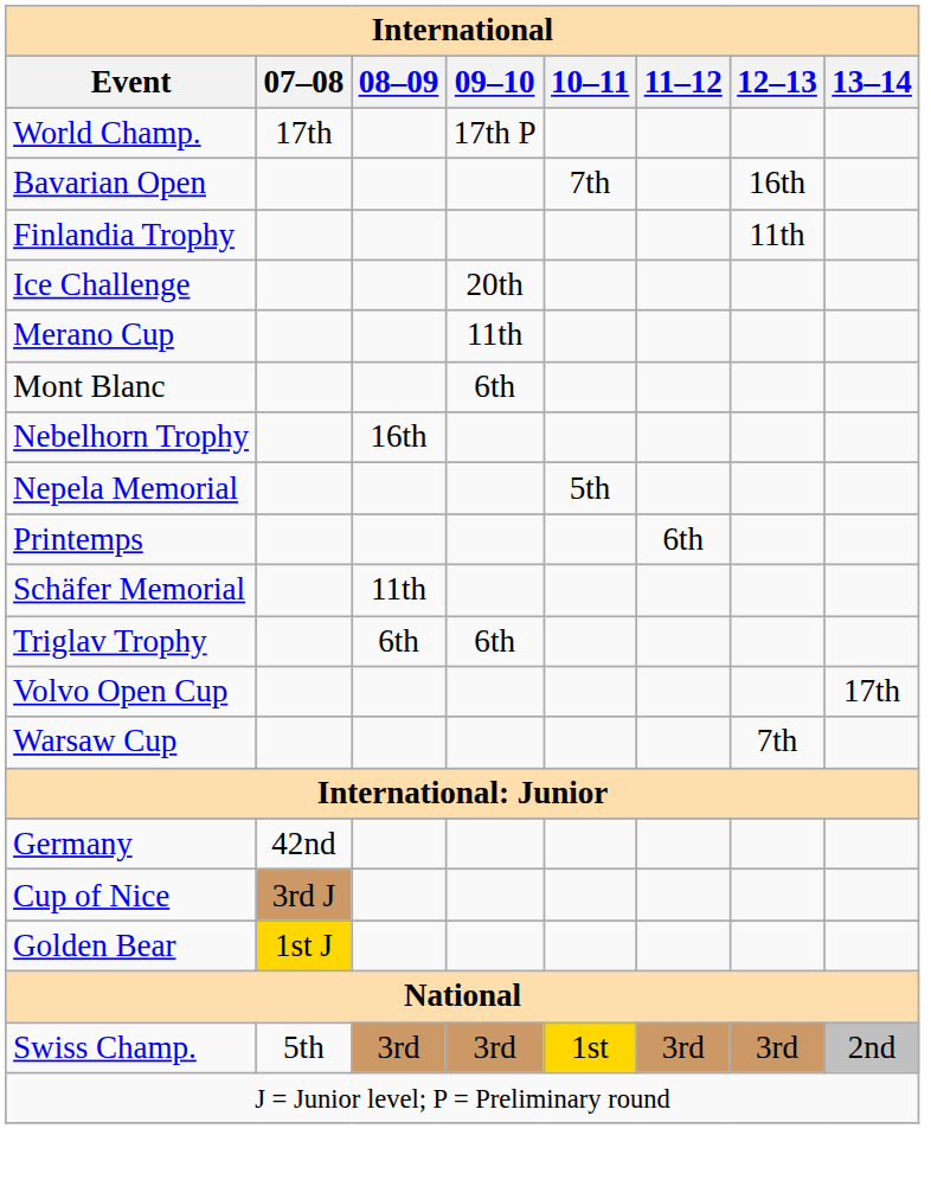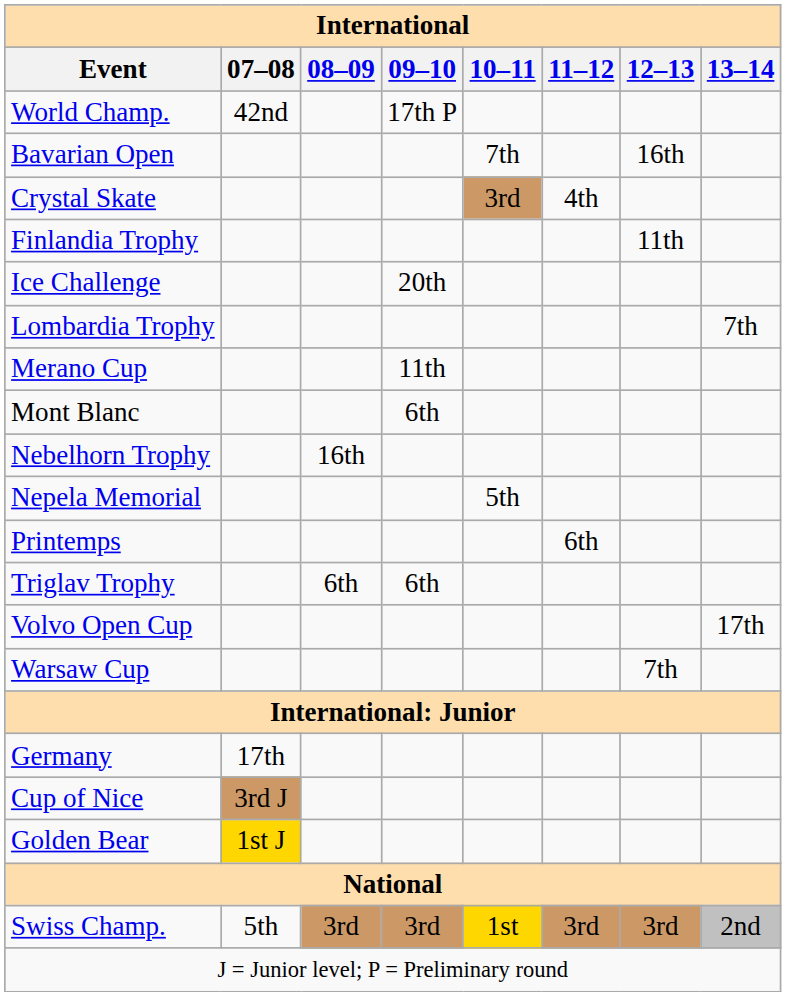 <table class="wikitable" style="text-align:center">
 <tr>
 <th style="background-color: #ffdead; " colspan=8 align=center>International</th>
 </tr>
 <tr>
 <th>Event</th>
 <th>07–08</th>
 <th><a href='#'>08–09</a></th>
 <th><a href='#'>09–10</a></th>
 <th><a href='#'>10–11</a></th>
 <th><a href='#'>11–12</a></th>
 <th><a href='#'>12–13</a></th>
 <th><a href='#'>13–14</a></th>
 </tr>
 <tr>
 <td align=left><a href='#'>World Champ.</a></td>
-<td>17th</td>
+<td>42nd</td>
 <td></td>
 <td>17th P</td>
 <td></td>
 <td></td>
 <td></td>
 <td></td>
 </tr>
 <tr>
 <td align=left><a href='#'>Bavarian Open</a></td>
 <td></td>
 <td></td>
 <td></td>
 <td>7th</td>
 <td></td>
 <td>16th</td>
+<td></td>
+</tr>
+<tr>
+<td align=left><a href='#'>Crystal Skate</a></td>
+<td></td>
+<td></td>
+<td></td>
+<td bgcolor=cc9966>3rd</td>
+<td>4th</td>
+<td></td>
 <td></td>
 </tr>
 <tr>
 <td align=left><a href='#'>Finlandia Trophy</a></td>
 <td></td>
 <td></td>
 <td></td>
 <td></td>
 <td></td>
 <td>11th</td>
 <td></td>
 </tr>
 <tr>
 <td align=left><a href='#'>Ice Challenge</a></td>
 <td></td>
 <td></td>
 <td>20th</td>
 <td></td>
 <td></td>
 <td></td>
 <td></td>
+</tr>
+<tr>
+<td align=left><a href='#'>Lombardia Trophy</a></td>
+<td></td>
+<td></td>
+<td></td>
+<td></td>
+<td></td>
+<td></td>
+<td>7th</td>
 </tr>
 <tr>
 <td align=left><a href='#'>Merano Cup</a></td>
 <td></td>
 <td></td>
 <td>11th</td>
 <td></td>
 <td></td>
 <td></td>
 <td></td>
 </tr>
 <tr>
 <td align=left>Mont Blanc</td>
 <td></td>
 <td></td>
 <td>6th</td>
 <td></td>
 <td></td>
 <td></td>
 <td></td>
 </tr>
 <tr>
 <td align=left><a href='#'>Nebelhorn Trophy</a></td>
 <td></td>
 <td>16th</td>
 <td></td>
 <td></td>
 <td></td>
 <td></td>
 <td></td>
 </tr>
 <tr>
 <td align=left><a href='#'>Nepela Memorial</a></td>
 <td></td>
 <td></td>
 <td></td>
 <td>5th</td>
 <td></td>
 <td></td>
 <td></td>
 </tr>
 <tr>
 <td align=left><a href='#'>Printemps</a></td>
 <td></td>
 <td></td>
 <td></td>
 <td></td>
 <td>6th</td>
 <td></td>
 <td></td>
 </tr>
 <tr>
-<td align=left><a href='#'>Schäfer Memorial</a></td>
-<td></td>
-<td>11th</td>
-<td></td>
-<td></td>
-<td></td>
-<td></td>
-<td></td>
-</tr>
-<tr>
 <td align=left><a href='#'>Triglav Trophy</a></td>
 <td></td>
 <td>6th</td>
 <td>6th</td>
 <td></td>
 <td></td>
 <td></td>
 <td></td>
 </tr>
 <tr>
 <td align=left><a href='#'>Volvo Open Cup</a></td>
 <td></td>
 <td></td>
 <td></td>
 <td></td>
 <td></td>
 <td></td>
 <td>17th</td>
 </tr>
 <tr>
 <td align=left><a href='#'>Warsaw Cup</a></td>
 <td></td>
 <td></td>
 <td></td>
 <td></td>
 <td></td>
 <td>7th</td>
 <td></td>
 </tr>
 <tr>
 <th style="background-color: #ffdead; " colspan=8 align=center>International: Junior</th>
 </tr>
 <tr>
 <td align=left> <a href='#'>Germany</a></td>
-<td>42nd</td>
+<td>17th</td>
 <td></td>
 <td></td>
 <td></td>
 <td></td>
 <td></td>
 <td></td>
 </tr>
 <tr>
 <td align=left><a href='#'>Cup of Nice</a></td>
 <td bgcolor=cc9966>3rd J</td>
 <td></td>
 <td></td>
 <td></td>
 <td></td>
 <td></td>
 <td></td>
 </tr>
 <tr>
 <td align=left><a href='#'>Golden Bear</a></td>
 <td bgcolor=gold>1st J</td>
 <td></td>
 <td></td>
 <td></td>
 <td></td>
 <td></td>
 <td></td>
 </tr>
 <tr>
 <th style="background-color: #ffdead; " colspan=8 align=center>National</th>
 </tr>
 <tr>
 <td align=left><a href='#'>Swiss Champ.</a></td>
 <td>5th</td>
 <td bgcolor=cc9966>3rd</td>
 <td bgcolor=cc9966>3rd</td>
 <td bgcolor=gold>1st</td>
 <td bgcolor=cc9966>3rd</td>
 <td bgcolor=cc9966>3rd</td>
 <td bgcolor=silver>2nd</td>
 </tr>
 <tr>
 <td colspan=8 align=center><small> J = Junior level; P = Preliminary round </small></td>
 </tr>
 </table>
